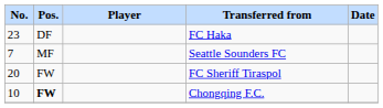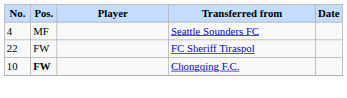 <table class="wikitable sortable" style="text-align:left; font-size:95%;">
 <tr>
 <th style="background:#c2ddff; width:30px;"><strong>No.</strong></th>
 <th style="background:#c2ddff; width:30px;"><strong>Pos.</strong></th>
 <th style="background:#c2ddff; width:150px;"><strong>Player</strong></th>
 <th style="background:#c2ddff; width:200px;"><strong>Transferred from</strong></th>
 <th style="background:#c2ddff; width:30px;"><strong>Date</strong></th>
 </tr>
 <tr>
-<td>23</td>
-<td>DF</td>
-<td align=left></td>
-<td> <a href='#'>FC Haka</a></td>
-<td></td>
-</tr>
-<tr>
-<td>7</td>
+<td>4</td>
 <td>MF</td>
 <td align=left></td>
 <td> <a href='#'>Seattle Sounders FC</a></td>
 <td></td>
 </tr>
 <tr>
-<td>20</td>
+<td>22</td>
 <td>FW</td>
 <td align=left></td>
 <td> <a href='#'>FC Sheriff Tiraspol</a></td>
 <td></td>
 </tr>
 <tr>
 <td>10</td>
 <td><strong>FW</strong></td>
 <td align=left></td>
 <td> <a href='#'>Chongqing F.C.</a></td>
 <td></td>
 </tr>
 <tr>
 </tr>
 </table>
